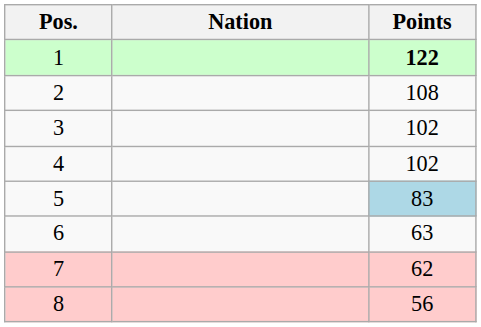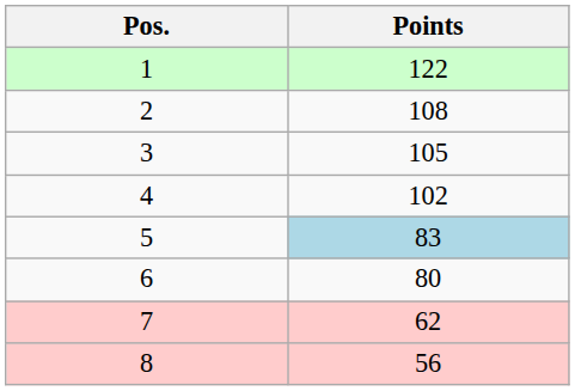 <table class="wikitable gauche" cellspacing="1" style="width:340px;">
 <tr style="background:#efefef; text-align:center;">
 <th style="width:70px;">Pos.</th>
-<th>Nation</th>
 <th style="width:70px;">Points</th>
 </tr>
 <tr style="vertical-align:top; text-align:center; background:#ccffcc;">
 <td>1</td>
-<td style="text-align:left;"></td>
-<td><strong>122</strong></td>
+<td>122</td>
 </tr>
 <tr style="vertical-align:top; text-align:center;">
 <td>2</td>
-<td style="text-align:left;"></td>
 <td>108</td>
 </tr>
 <tr style="vertical-align:top; text-align:center;">
 <td>3</td>
-<td style="text-align:left;"></td>
-<td>102</td>
+<td>105</td>
 </tr>
 <tr style="vertical-align:top; text-align:center;">
 <td>4</td>
-<td style="text-align:left;"></td>
 <td>102</td>
 </tr>
 <tr style="vertical-align:top; text-align:center;">
 <td>5</td>
-<td style="text-align:left;"></td>
 <td style="background: lightblue;">83</td>
 </tr>
 <tr style="vertical-align:top; text-align:center;">
 <td>6</td>
-<td style="text-align:left;"></td>
-<td>63</td>
+<td>80</td>
 </tr>
 <tr style="vertical-align:top; text-align:center; background:#ffcccc;">
 <td>7</td>
-<td style="text-align:left;"></td>
 <td>62</td>
 </tr>
 <tr style="vertical-align:top; text-align:center; background:#ffcccc;">
 <td>8</td>
-<td style="text-align:left;"></td>
 <td>56</td>
 </tr>
 </table>
